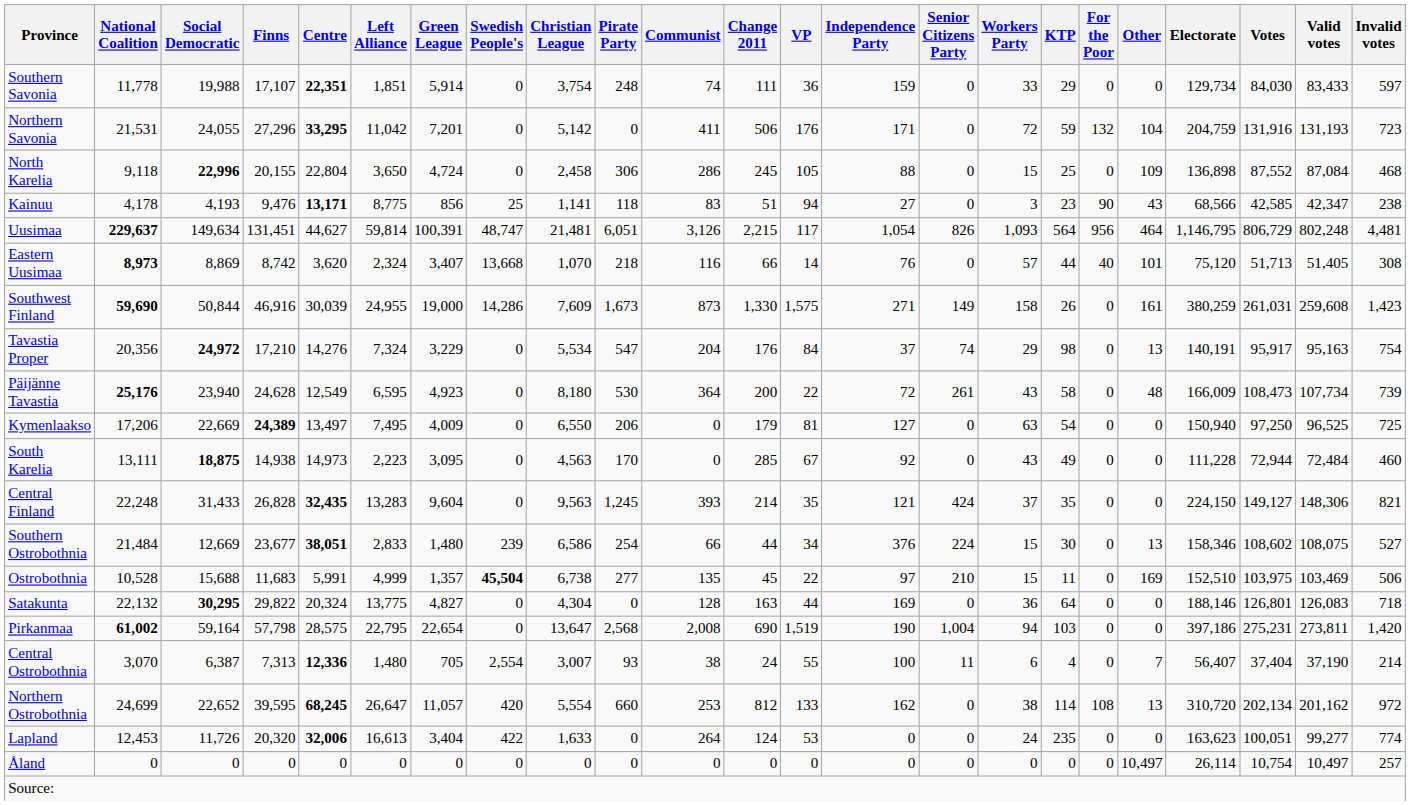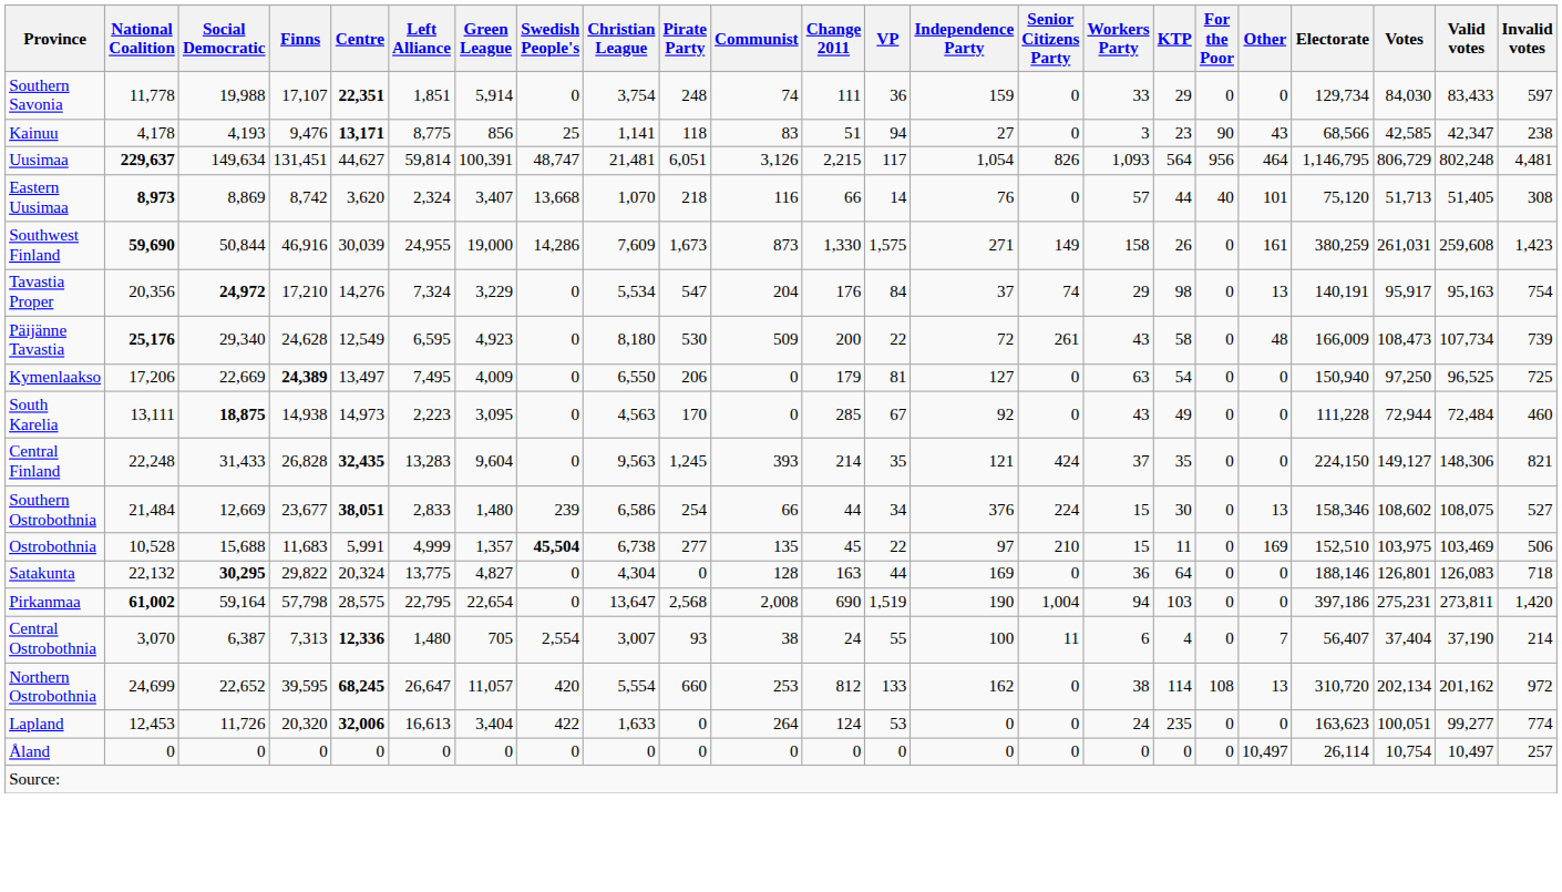 <table class="wikitable sortable" style="text-align:right; font-size:85%;">
 <tr>
 <th>Province</th>
 <th align=left><a href='#'>National Coalition</a></th>
 <th align=left><a href='#'>Social Democratic</a></th>
 <th align=left><a href='#'>Finns</a></th>
 <th align=left><a href='#'>Centre</a></th>
 <th align=left><a href='#'>Left Alliance</a></th>
 <th align=left><a href='#'>Green League</a></th>
 <th align=left><a href='#'>Swedish People's</a></th>
 <th align=left><a href='#'>Christian League</a></th>
 <th align=left><a href='#'>Pirate Party</a></th>
 <th align=left><a href='#'>Communist</a></th>
 <th align=left><a href='#'>Change 2011</a></th>
 <th align=left><a href='#'>VP</a></th>
 <th align=left><a href='#'>Independence Party</a></th>
 <th align=left><a href='#'>Senior Citizens Party</a></th>
 <th align=left><a href='#'>Workers Party</a></th>
 <th align=left><a href='#'>KTP</a></th>
 <th align=left><a href='#'>For the Poor</a></th>
 <th align=left><a href='#'>Other</a></th>
 <th>Electorate</th>
 <th>Votes</th>
 <th>Valid votes</th>
 <th>Invalid votes</th>
 </tr>
 <tr>
 <td align=left><a href='#'>Southern Savonia</a></td>
 <td>11,778</td>
 <td>19,988</td>
 <td>17,107</td>
 <td><strong>22,351</strong></td>
 <td>1,851</td>
 <td>5,914</td>
 <td>0</td>
 <td>3,754</td>
 <td>248</td>
 <td>74</td>
 <td>111</td>
 <td>36</td>
 <td>159</td>
 <td>0</td>
 <td>33</td>
 <td>29</td>
 <td>0</td>
 <td>0</td>
 <td>129,734</td>
 <td>84,030</td>
 <td>83,433</td>
 <td>597</td>
-</tr>
-<tr>
-<td align=left><a href='#'>Northern Savonia</a></td>
-<td>21,531</td>
-<td>24,055</td>
-<td>27,296</td>
-<td><strong>33,295</strong></td>
-<td>11,042</td>
-<td>7,201</td>
-<td>0</td>
-<td>5,142</td>
-<td>0</td>
-<td>411</td>
-<td>506</td>
-<td>176</td>
-<td>171</td>
-<td>0</td>
-<td>72</td>
-<td>59</td>
-<td>132</td>
-<td>104</td>
-<td>204,759</td>
-<td>131,916</td>
-<td>131,193</td>
-<td>723</td>
-</tr>
-<tr>
-<td align=left><a href='#'>North Karelia</a></td>
-<td>9,118</td>
-<td><strong>22,996</strong></td>
-<td>20,155</td>
-<td>22,804</td>
-<td>3,650</td>
-<td>4,724</td>
-<td>0</td>
-<td>2,458</td>
-<td>306</td>
-<td>286</td>
-<td>245</td>
-<td>105</td>
-<td>88</td>
-<td>0</td>
-<td>15</td>
-<td>25</td>
-<td>0</td>
-<td>109</td>
-<td>136,898</td>
-<td>87,552</td>
-<td>87,084</td>
-<td>468</td>
 </tr>
 <tr>
 <td align=left><a href='#'>Kainuu</a></td>
 <td>4,178</td>
 <td>4,193</td>
 <td>9,476</td>
 <td><strong>13,171</strong></td>
 <td>8,775</td>
 <td>856</td>
 <td>25</td>
 <td>1,141</td>
 <td>118</td>
 <td>83</td>
 <td>51</td>
 <td>94</td>
 <td>27</td>
 <td>0</td>
 <td>3</td>
 <td>23</td>
 <td>90</td>
 <td>43</td>
 <td>68,566</td>
 <td>42,585</td>
 <td>42,347</td>
 <td>238</td>
 </tr>
 <tr>
 <td align=left><a href='#'>Uusimaa</a></td>
 <td><strong>229,637</strong></td>
 <td>149,634</td>
 <td>131,451</td>
 <td>44,627</td>
 <td>59,814</td>
 <td>100,391</td>
 <td>48,747</td>
 <td>21,481</td>
 <td>6,051</td>
 <td>3,126</td>
 <td>2,215</td>
 <td>117</td>
 <td>1,054</td>
 <td>826</td>
 <td>1,093</td>
 <td>564</td>
 <td>956</td>
 <td>464</td>
 <td>1,146,795</td>
 <td>806,729</td>
 <td>802,248</td>
 <td>4,481</td>
 </tr>
 <tr>
 <td align=left><a href='#'>Eastern Uusimaa</a></td>
 <td><strong>8,973</strong></td>
 <td>8,869</td>
 <td>8,742</td>
 <td>3,620</td>
 <td>2,324</td>
 <td>3,407</td>
 <td>13,668</td>
 <td>1,070</td>
 <td>218</td>
 <td>116</td>
 <td>66</td>
 <td>14</td>
 <td>76</td>
 <td>0</td>
 <td>57</td>
 <td>44</td>
 <td>40</td>
 <td>101</td>
 <td>75,120</td>
 <td>51,713</td>
 <td>51,405</td>
 <td>308</td>
 </tr>
 <tr>
 <td align=left><a href='#'>Southwest Finland</a></td>
 <td><strong>59,690</strong></td>
 <td>50,844</td>
 <td>46,916</td>
 <td>30,039</td>
 <td>24,955</td>
 <td>19,000</td>
 <td>14,286</td>
 <td>7,609</td>
 <td>1,673</td>
 <td>873</td>
 <td>1,330</td>
 <td>1,575</td>
 <td>271</td>
 <td>149</td>
 <td>158</td>
 <td>26</td>
 <td>0</td>
 <td>161</td>
 <td>380,259</td>
 <td>261,031</td>
 <td>259,608</td>
 <td>1,423</td>
 </tr>
 <tr>
 <td align=left><a href='#'>Tavastia Proper</a></td>
 <td>20,356</td>
 <td><strong>24,972</strong></td>
 <td>17,210</td>
 <td>14,276</td>
 <td>7,324</td>
 <td>3,229</td>
 <td>0</td>
 <td>5,534</td>
 <td>547</td>
 <td>204</td>
 <td>176</td>
 <td>84</td>
 <td>37</td>
 <td>74</td>
 <td>29</td>
 <td>98</td>
 <td>0</td>
 <td>13</td>
 <td>140,191</td>
 <td>95,917</td>
 <td>95,163</td>
 <td>754</td>
 </tr>
 <tr>
 <td align=left><a href='#'>Päijänne Tavastia</a></td>
 <td><strong>25,176</strong></td>
-<td>23,940</td>
+<td>29,340</td>
 <td>24,628</td>
 <td>12,549</td>
 <td>6,595</td>
 <td>4,923</td>
 <td>0</td>
 <td>8,180</td>
 <td>530</td>
-<td>364</td>
+<td>509</td>
 <td>200</td>
 <td>22</td>
 <td>72</td>
 <td>261</td>
 <td>43</td>
 <td>58</td>
 <td>0</td>
 <td>48</td>
 <td>166,009</td>
 <td>108,473</td>
 <td>107,734</td>
 <td>739</td>
 </tr>
 <tr>
 <td align=left><a href='#'>Kymenlaakso</a></td>
 <td>17,206</td>
 <td>22,669</td>
 <td><strong>24,389</strong></td>
 <td>13,497</td>
 <td>7,495</td>
 <td>4,009</td>
 <td>0</td>
 <td>6,550</td>
 <td>206</td>
 <td>0</td>
 <td>179</td>
 <td>81</td>
 <td>127</td>
 <td>0</td>
 <td>63</td>
 <td>54</td>
 <td>0</td>
 <td>0</td>
 <td>150,940</td>
 <td>97,250</td>
 <td>96,525</td>
 <td>725</td>
 </tr>
 <tr>
 <td align=left><a href='#'>South Karelia</a></td>
 <td>13,111</td>
 <td><strong>18,875</strong></td>
 <td>14,938</td>
 <td>14,973</td>
 <td>2,223</td>
 <td>3,095</td>
 <td>0</td>
 <td>4,563</td>
 <td>170</td>
 <td>0</td>
 <td>285</td>
 <td>67</td>
 <td>92</td>
 <td>0</td>
 <td>43</td>
 <td>49</td>
 <td>0</td>
 <td>0</td>
 <td>111,228</td>
 <td>72,944</td>
 <td>72,484</td>
 <td>460</td>
 </tr>
 <tr>
 <td align=left><a href='#'>Central Finland</a></td>
 <td>22,248</td>
 <td>31,433</td>
 <td>26,828</td>
 <td><strong>32,435</strong></td>
 <td>13,283</td>
 <td>9,604</td>
 <td>0</td>
 <td>9,563</td>
 <td>1,245</td>
 <td>393</td>
 <td>214</td>
 <td>35</td>
 <td>121</td>
 <td>424</td>
 <td>37</td>
 <td>35</td>
 <td>0</td>
 <td>0</td>
 <td>224,150</td>
 <td>149,127</td>
 <td>148,306</td>
 <td>821</td>
 </tr>
 <tr>
 <td align=left><a href='#'>Southern Ostrobothnia</a></td>
 <td>21,484</td>
 <td>12,669</td>
 <td>23,677</td>
 <td><strong>38,051</strong></td>
 <td>2,833</td>
 <td>1,480</td>
 <td>239</td>
 <td>6,586</td>
 <td>254</td>
 <td>66</td>
 <td>44</td>
 <td>34</td>
 <td>376</td>
 <td>224</td>
 <td>15</td>
 <td>30</td>
 <td>0</td>
 <td>13</td>
 <td>158,346</td>
 <td>108,602</td>
 <td>108,075</td>
 <td>527</td>
 </tr>
 <tr>
 <td align=left><a href='#'>Ostrobothnia</a></td>
 <td>10,528</td>
 <td>15,688</td>
 <td>11,683</td>
 <td>5,991</td>
 <td>4,999</td>
 <td>1,357</td>
 <td><strong>45,504</strong></td>
 <td>6,738</td>
 <td>277</td>
 <td>135</td>
 <td>45</td>
 <td>22</td>
 <td>97</td>
 <td>210</td>
 <td>15</td>
 <td>11</td>
 <td>0</td>
 <td>169</td>
 <td>152,510</td>
 <td>103,975</td>
 <td>103,469</td>
 <td>506</td>
 </tr>
 <tr>
 <td align=left><a href='#'>Satakunta</a></td>
 <td>22,132</td>
 <td><strong>30,295</strong></td>
 <td>29,822</td>
 <td>20,324</td>
 <td>13,775</td>
 <td>4,827</td>
 <td>0</td>
 <td>4,304</td>
 <td>0</td>
 <td>128</td>
 <td>163</td>
 <td>44</td>
 <td>169</td>
 <td>0</td>
 <td>36</td>
 <td>64</td>
 <td>0</td>
 <td>0</td>
 <td>188,146</td>
 <td>126,801</td>
 <td>126,083</td>
 <td>718</td>
 </tr>
 <tr>
 <td align=left><a href='#'>Pirkanmaa</a></td>
 <td><strong>61,002</strong></td>
 <td>59,164</td>
 <td>57,798</td>
 <td>28,575</td>
 <td>22,795</td>
 <td>22,654</td>
 <td>0</td>
 <td>13,647</td>
 <td>2,568</td>
 <td>2,008</td>
 <td>690</td>
 <td>1,519</td>
 <td>190</td>
 <td>1,004</td>
 <td>94</td>
 <td>103</td>
 <td>0</td>
 <td>0</td>
 <td>397,186</td>
 <td>275,231</td>
 <td>273,811</td>
 <td>1,420</td>
 </tr>
 <tr>
 <td align=left><a href='#'>Central Ostrobothnia</a></td>
 <td>3,070</td>
 <td>6,387</td>
 <td>7,313</td>
 <td><strong>12,336</strong></td>
 <td>1,480</td>
 <td>705</td>
 <td>2,554</td>
 <td>3,007</td>
 <td>93</td>
 <td>38</td>
 <td>24</td>
 <td>55</td>
 <td>100</td>
 <td>11</td>
 <td>6</td>
 <td>4</td>
 <td>0</td>
 <td>7</td>
 <td>56,407</td>
 <td>37,404</td>
 <td>37,190</td>
 <td>214</td>
 </tr>
 <tr>
 <td align=left><a href='#'>Northern Ostrobothnia</a></td>
 <td>24,699</td>
 <td>22,652</td>
 <td>39,595</td>
 <td><strong>68,245</strong></td>
 <td>26,647</td>
 <td>11,057</td>
 <td>420</td>
 <td>5,554</td>
 <td>660</td>
 <td>253</td>
 <td>812</td>
 <td>133</td>
 <td>162</td>
 <td>0</td>
 <td>38</td>
 <td>114</td>
 <td>108</td>
 <td>13</td>
 <td>310,720</td>
 <td>202,134</td>
 <td>201,162</td>
 <td>972</td>
 </tr>
 <tr>
 <td align=left><a href='#'>Lapland</a></td>
 <td>12,453</td>
 <td>11,726</td>
 <td>20,320</td>
 <td><strong>32,006</strong></td>
 <td>16,613</td>
 <td>3,404</td>
 <td>422</td>
 <td>1,633</td>
 <td>0</td>
 <td>264</td>
 <td>124</td>
 <td>53</td>
 <td>0</td>
 <td>0</td>
 <td>24</td>
 <td>235</td>
 <td>0</td>
 <td>0</td>
 <td>163,623</td>
 <td>100,051</td>
 <td>99,277</td>
 <td>774</td>
 </tr>
 <tr>
 <td align=left><a href='#'>Åland</a></td>
 <td>0</td>
 <td>0</td>
 <td>0</td>
 <td>0</td>
 <td>0</td>
 <td>0</td>
 <td>0</td>
 <td>0</td>
 <td>0</td>
 <td>0</td>
 <td>0</td>
 <td>0</td>
 <td>0</td>
 <td>0</td>
 <td>0</td>
 <td>0</td>
 <td>0</td>
 <td>10,497</td>
 <td>26,114</td>
 <td>10,754</td>
 <td>10,497</td>
 <td>257</td>
 </tr>
 <tr>
 <td align=left colspan=23>Source:  </td>
 </tr>
 </table>
